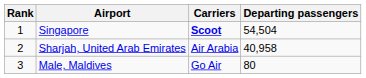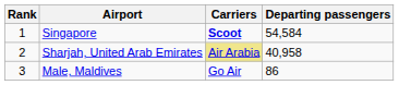 <table class="wikitable sortable" style="font-size: 95%">
 <tr>
 <th>Rank</th>
 <th>Airport</th>
 <th>Carriers</th>
 <th>Departing passengers</th>
 </tr>
 <tr>
 <td style="text-align:center;">1</td>
 <td> <a href='#'>Singapore</a></td>
 <td><strong><a href='#'>Scoot</a></strong></td>
-<td>54,504</td>
+<td>54,584</td>
 </tr>
 <tr>
 <td style="text-align:center;">2</td>
 <td> <a href='#'>Sharjah, United Arab Emirates</a></td>
-<td><a href='#'>Air Arabia</a></td>
+<td style="background: khaki;"><a href='#'>Air Arabia</a></td>
 <td>40,958</td>
 </tr>
 <tr>
 <td style="text-align:center;">3</td>
 <td> <a href='#'>Male, Maldives</a></td>
 <td><a href='#'>Go Air</a></td>
-<td>80</td>
+<td>86</td>
 </tr>
 </table>
